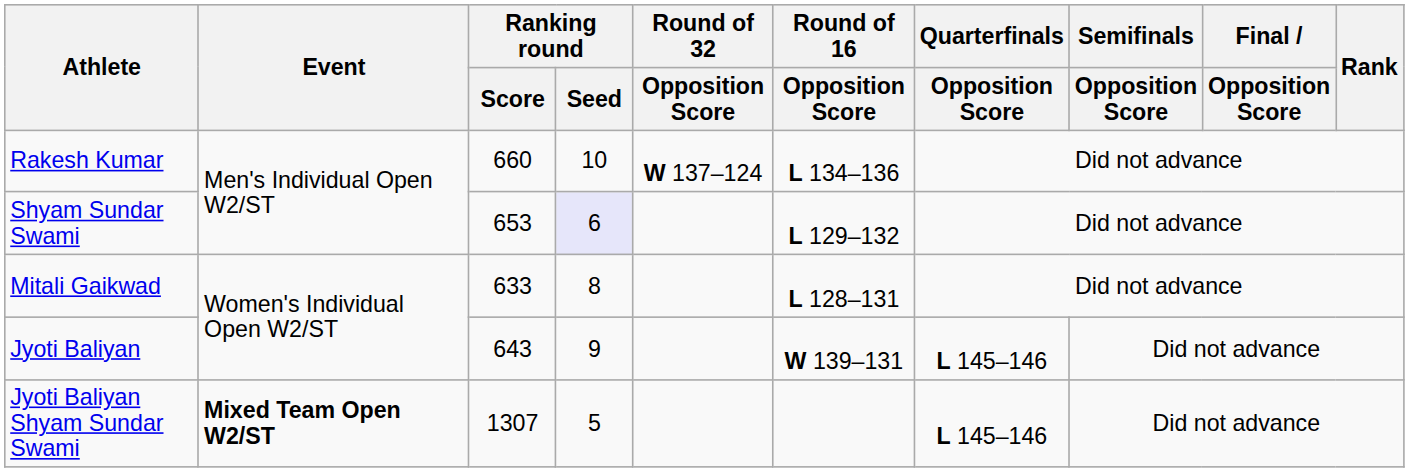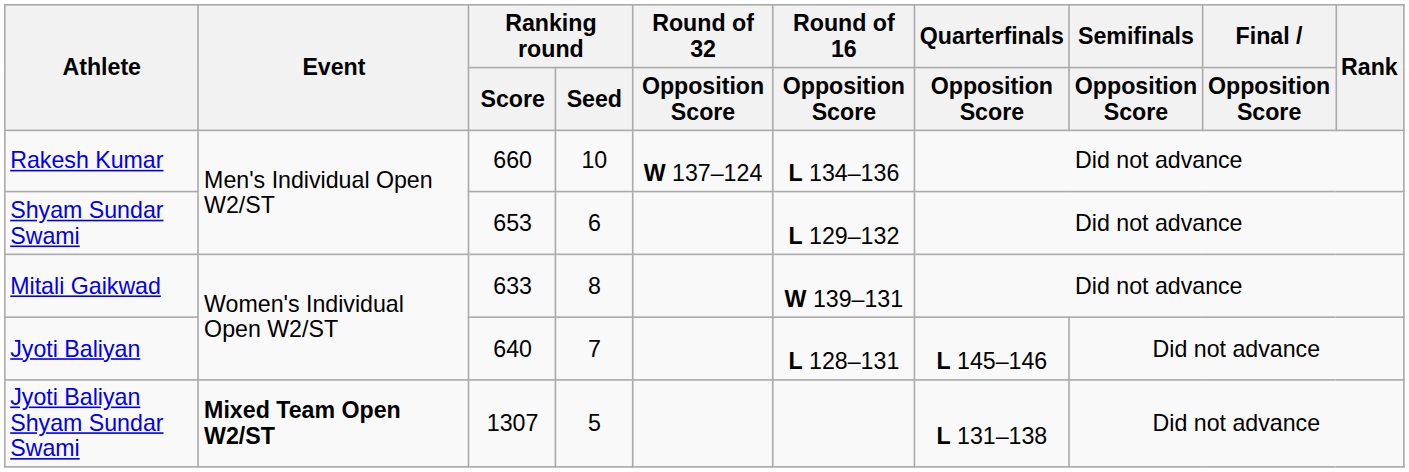 <table class="wikitable" style="text-align:center; font-size:90%">
 <tr>
 <th rowspan="2">Athlete</th>
 <th rowspan="2">Event</th>
 <th colspan="2">Ranking round</th>
 <th>Round of 32</th>
 <th>Round of 16</th>
 <th>Quarterfinals</th>
 <th>Semifinals</th>
 <th>Final / </th>
 <th rowspan="2">Rank</th>
 </tr>
 <tr>
 <th>Score</th>
 <th>Seed</th>
 <th>Opposition<br>Score</th>
 <th>Opposition<br>Score</th>
 <th>Opposition<br>Score</th>
 <th>Opposition<br>Score</th>
 <th>Opposition<br>Score</th>
 </tr>
 <tr>
 <td align="left"><a href='#'>Rakesh Kumar</a></td>
 <td align="left" rowspan=2>Men's Individual Open W2/ST</td>
 <td>660</td>
 <td>10</td>
 <td><br><strong>W</strong> 137–124</td>
 <td><br><strong>L</strong> 134–136</td>
 <td colspan=4>Did not advance</td>
 </tr>
 <tr>
 <td align="left"><a href='#'>Shyam Sundar Swami</a></td>
 <td>653</td>
-<td style="background: lavender;">6</td>
+<td>6</td>
 <td></td>
 <td><br><strong>L</strong> 129–132</td>
 <td colspan=4>Did not advance</td>
 </tr>
 <tr>
 <td align="left"><a href='#'>Mitali Gaikwad</a></td>
 <td align="left" rowspan=2>Women's Individual Open W2/ST</td>
 <td>633</td>
 <td>8</td>
 <td></td>
-<td><br><strong>L</strong> 128–131</td>
+<td><br><strong>W</strong> 139–131</td>
 <td colspan=4>Did not advance</td>
 </tr>
 <tr>
 <td align="left"><a href='#'>Jyoti Baliyan</a></td>
-<td>643</td>
-<td>9</td>
+<td>640</td>
+<td>7</td>
 <td></td>
-<td><br><strong>W</strong> 139–131</td>
+<td><br><strong>L</strong> 128–131</td>
 <td><br><strong>L</strong> 145–146</td>
 <td colspan=3>Did not advance</td>
 </tr>
 <tr>
 <td align=left><a href='#'>Jyoti Baliyan</a><br><a href='#'>Shyam Sundar Swami</a></td>
 <td align="left"><strong>Mixed Team Open W2/ST</strong></td>
 <td>1307</td>
 <td>5</td>
 <td></td>
 <td></td>
-<td><br><strong>L</strong> 145–146</td>
+<td><br><strong>L</strong> 131–138</td>
 <td colspan=3>Did not advance</td>
 </tr>
 </table>
